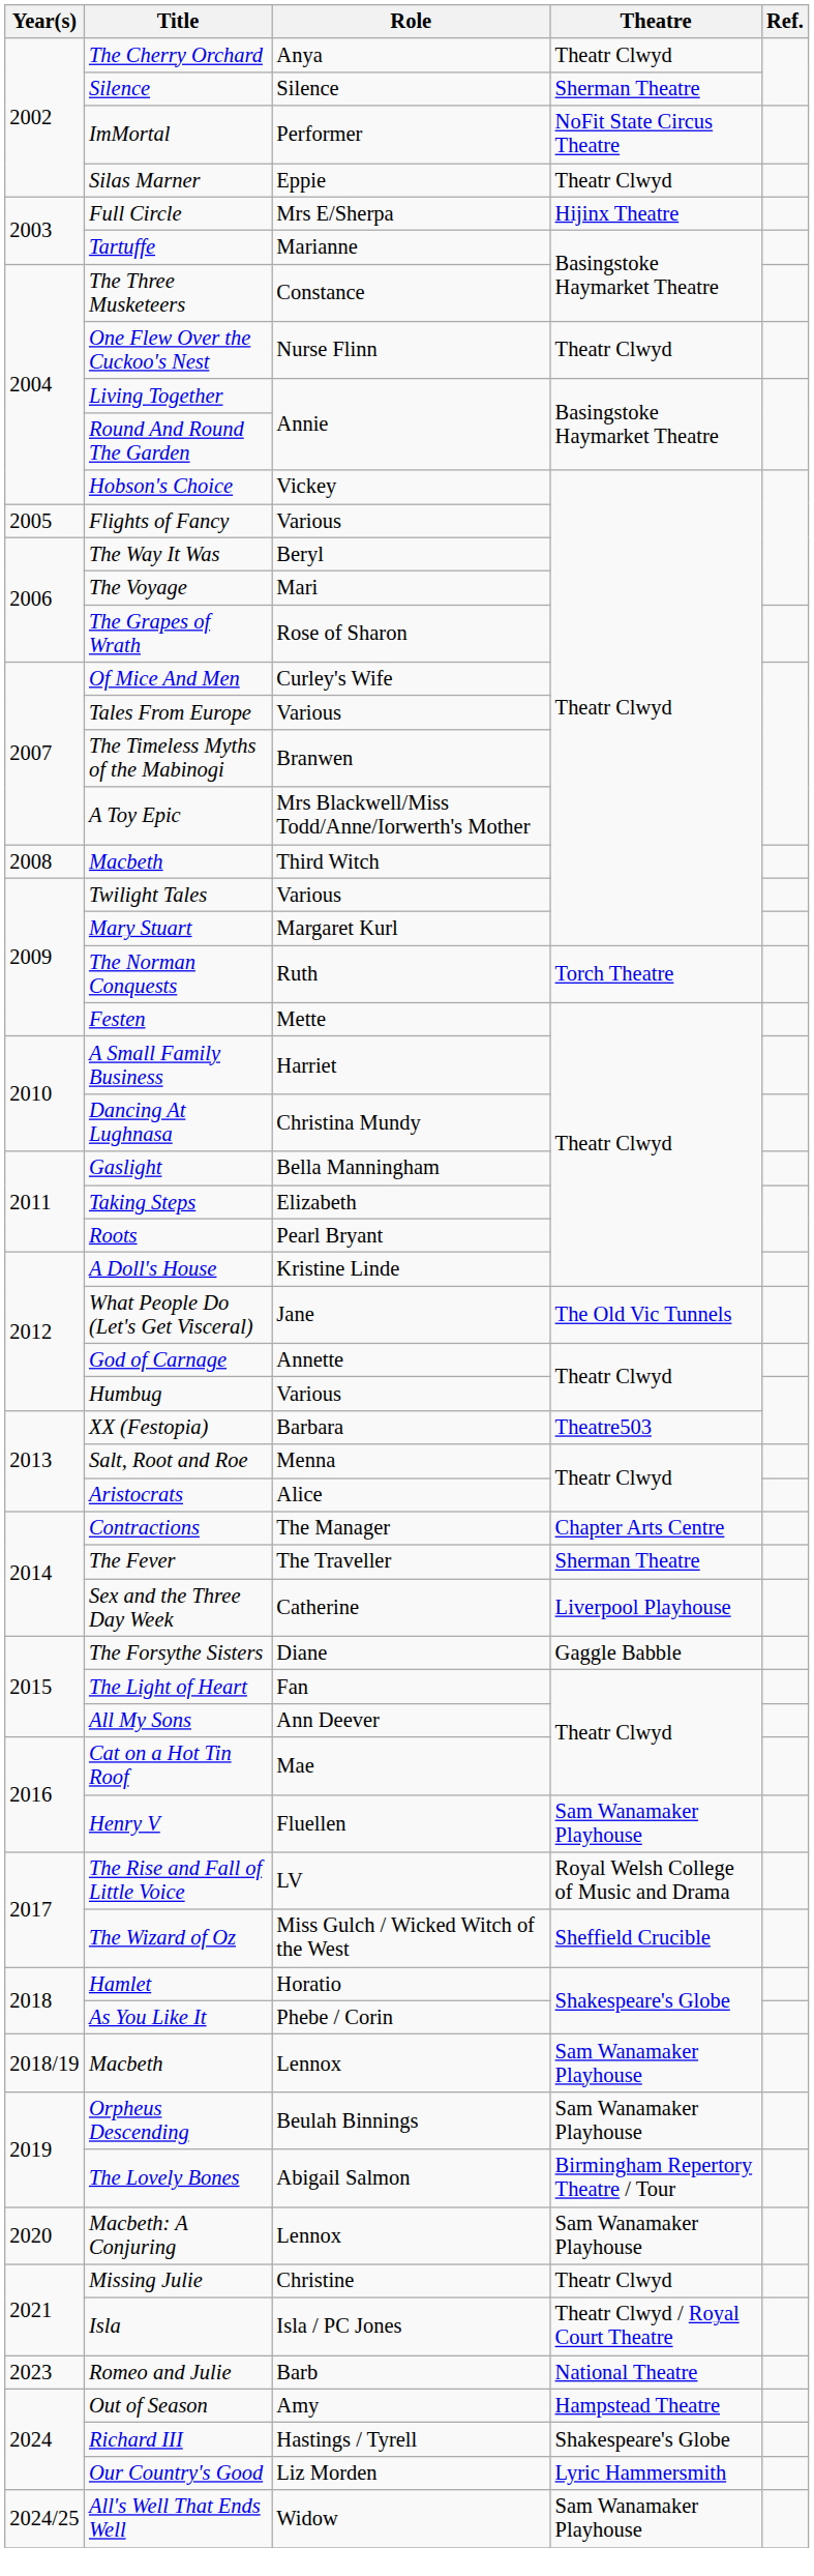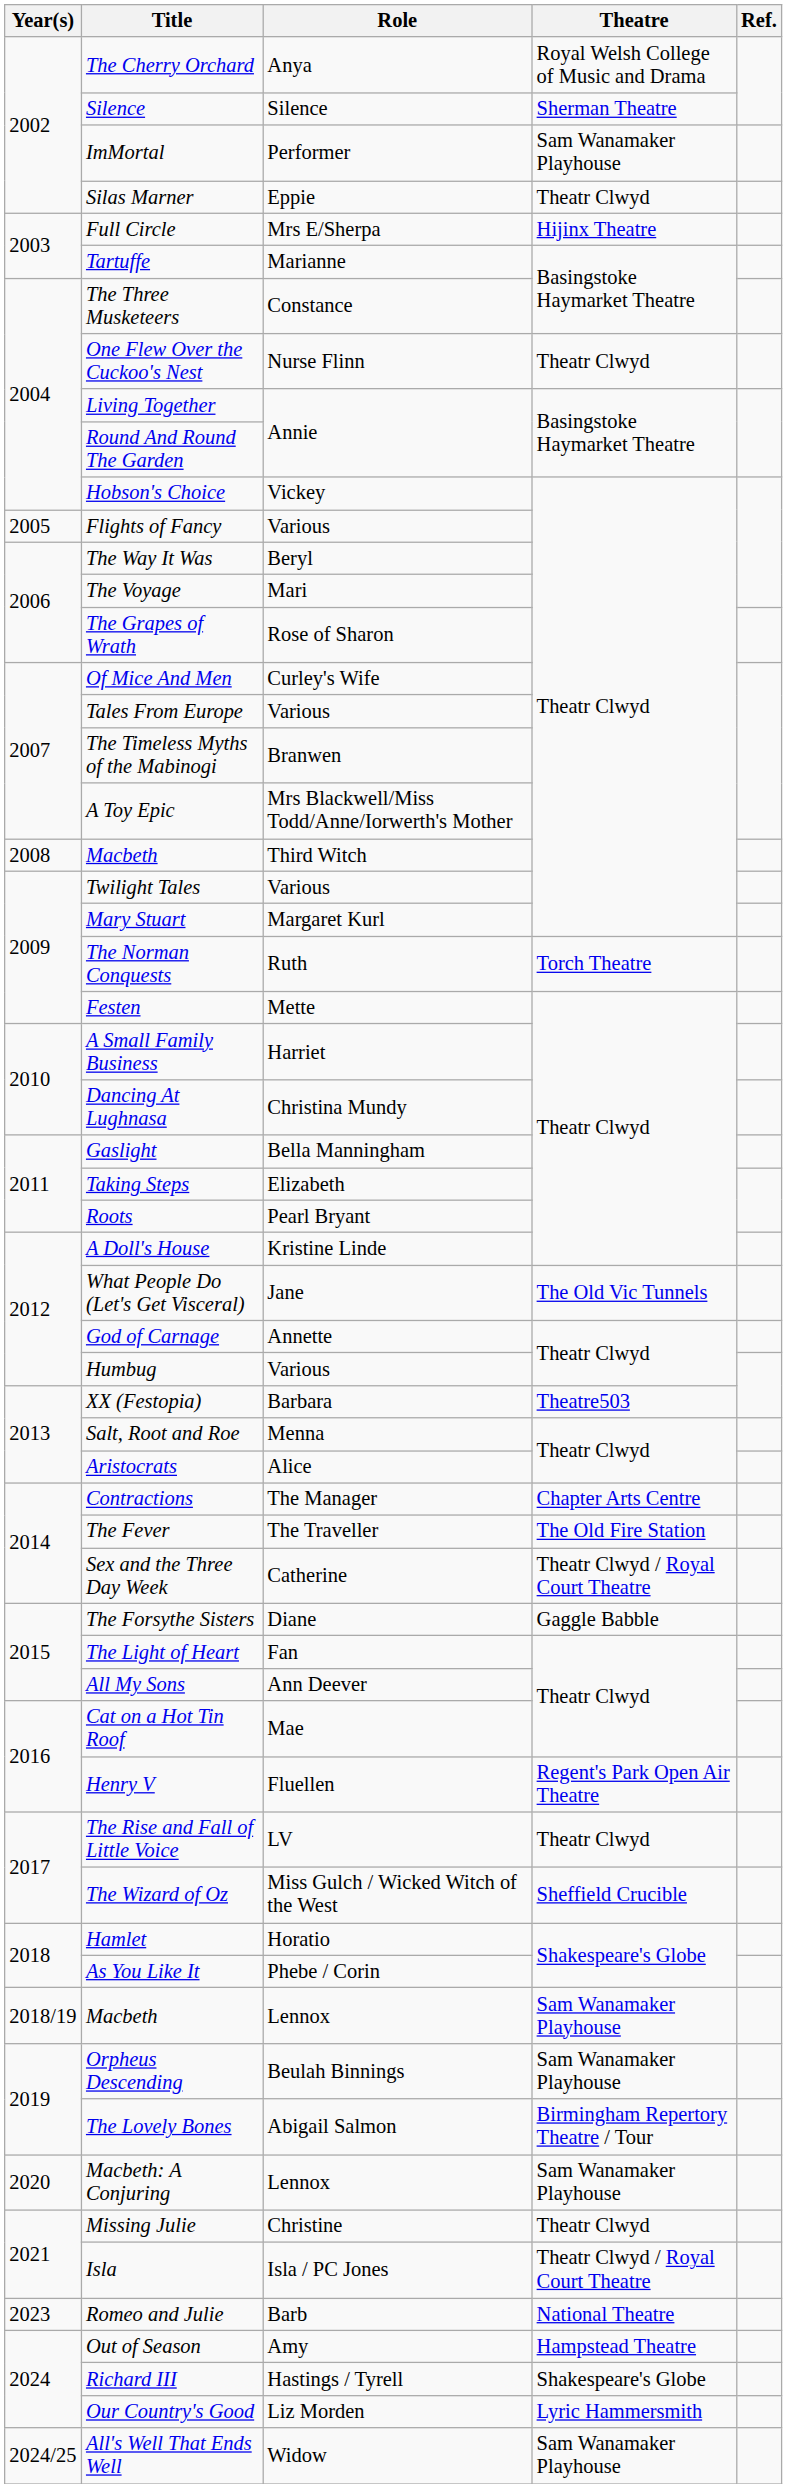 <table class="wikitable">
 <tr>
 <th>Year(s)</th>
 <th>Title</th>
 <th>Role</th>
 <th>Theatre</th>
 <th>Ref.</th>
 </tr>
 <tr>
 <td rowspan="4">2002</td>
 <td><em><a href='#'>The Cherry Orchard</a></em></td>
 <td>Anya</td>
-<td>Theatr Clwyd</td>
+<td>Royal Welsh College of Music and Drama</td>
 <td rowspan="2"></td>
 </tr>
 <tr>
 <td><em><a href='#'>Silence</a></em></td>
 <td>Silence</td>
 <td><a href='#'>Sherman Theatre</a></td>
 </tr>
 <tr>
 <td><em>ImMortal</em></td>
 <td>Performer</td>
-<td><a href='#'>NoFit State Circus Theatre</a></td>
+<td>Sam Wanamaker Playhouse</td>
 <td></td>
 </tr>
 <tr>
 <td><em>Silas Marner</em></td>
 <td>Eppie</td>
 <td>Theatr Clwyd</td>
 <td></td>
 </tr>
 <tr>
 <td rowspan="2">2003</td>
 <td><em>Full Circle</em></td>
 <td>Mrs E/Sherpa</td>
 <td><a href='#'>Hijinx Theatre</a></td>
 <td></td>
 </tr>
 <tr>
 <td><em><a href='#'>Tartuffe</a></em></td>
 <td>Marianne</td>
 <td rowspan="2">Basingstoke Haymarket Theatre</td>
 <td></td>
 </tr>
 <tr>
 <td rowspan="5">2004</td>
 <td><em>The Three Musketeers</em></td>
 <td>Constance</td>
 <td></td>
 </tr>
 <tr>
 <td><a href='#'><em>One Flew Over the Cuckoo's Nest</em></a></td>
 <td>Nurse Flinn</td>
 <td>Theatr Clwyd</td>
 <td></td>
 </tr>
 <tr>
 <td><em><a href='#'>Living Together</a></em></td>
 <td rowspan="2">Annie</td>
 <td rowspan="2">Basingstoke Haymarket Theatre</td>
 <td rowspan="2"></td>
 </tr>
 <tr>
 <td><em><a href='#'>Round And Round The Garden</a></em></td>
 </tr>
 <tr>
 <td><em><a href='#'>Hobson's Choice</a></em></td>
 <td>Vickey</td>
 <td rowspan="12">Theatr Clwyd</td>
 <td rowspan="4"></td>
 </tr>
 <tr>
 <td>2005</td>
 <td><em>Flights of Fancy</em></td>
 <td>Various</td>
 </tr>
 <tr>
 <td rowspan="3">2006</td>
 <td><em>The Way It Was</em></td>
 <td>Beryl</td>
 </tr>
 <tr>
 <td><em>The Voyage</em></td>
 <td>Mari</td>
 </tr>
 <tr>
 <td><em><a href='#'>The Grapes of Wrath</a></em></td>
 <td>Rose of Sharon</td>
 <td></td>
 </tr>
 <tr>
 <td rowspan="4">2007</td>
 <td><em><a href='#'>Of Mice And Men</a></em></td>
 <td>Curley's Wife</td>
 <td rowspan="4"></td>
 </tr>
 <tr>
 <td><em>Tales From Europe</em></td>
 <td>Various</td>
 </tr>
 <tr>
 <td><em>The Timeless Myths of the Mabinogi</em></td>
 <td>Branwen</td>
 </tr>
 <tr>
 <td><em>A Toy Epic</em></td>
 <td>Mrs Blackwell/Miss Todd/Anne/Iorwerth's Mother</td>
 </tr>
 <tr>
 <td>2008</td>
 <td><em><a href='#'>Macbeth</a></em></td>
 <td>Third Witch</td>
 <td></td>
 </tr>
 <tr>
 <td rowspan="4">2009</td>
 <td><em>Twilight Tales</em></td>
 <td>Various</td>
 <td></td>
 </tr>
 <tr>
 <td><em><a href='#'>Mary Stuart</a></em></td>
 <td>Margaret Kurl</td>
 <td></td>
 </tr>
 <tr>
 <td><em><a href='#'>The Norman Conquests</a></em></td>
 <td>Ruth</td>
 <td><a href='#'>Torch Theatre</a></td>
 <td></td>
 </tr>
 <tr>
 <td><em><a href='#'>Festen</a></em></td>
 <td>Mette</td>
 <td rowspan="7">Theatr Clwyd</td>
 <td></td>
 </tr>
 <tr>
 <td rowspan="2">2010</td>
 <td><em><a href='#'>A Small Family Business</a></em></td>
 <td>Harriet</td>
 <td></td>
 </tr>
 <tr>
 <td><em><a href='#'>Dancing At Lughnasa</a></em></td>
 <td>Christina Mundy</td>
 <td></td>
 </tr>
 <tr>
 <td rowspan="3">2011</td>
 <td><em><a href='#'>Gaslight</a></em></td>
 <td>Bella Manningham</td>
 <td></td>
 </tr>
 <tr>
 <td><em><a href='#'>Taking Steps</a></em></td>
 <td>Elizabeth</td>
 <td rowspan="2"></td>
 </tr>
 <tr>
 <td><em><a href='#'>Roots</a></em></td>
 <td>Pearl Bryant</td>
 </tr>
 <tr>
 <td rowspan="4">2012</td>
 <td><em><a href='#'>A Doll's House</a></em></td>
 <td>Kristine Linde</td>
 <td></td>
 </tr>
 <tr>
 <td><em>What People Do (Let's Get Visceral)</em></td>
 <td>Jane</td>
 <td><a href='#'>The Old Vic Tunnels</a></td>
 <td></td>
 </tr>
 <tr>
 <td><em><a href='#'>God of Carnage</a></em></td>
 <td>Annette</td>
 <td rowspan="2">Theatr Clwyd</td>
 <td></td>
 </tr>
 <tr>
 <td><em>Humbug</em></td>
 <td>Various</td>
 <td rowspan="2"></td>
 </tr>
 <tr>
 <td rowspan="3">2013</td>
 <td><em>XX (Festopia)</em></td>
 <td>Barbara</td>
 <td><a href='#'>Theatre503</a></td>
 </tr>
 <tr>
 <td><em>Salt, Root and Roe</em></td>
 <td>Menna</td>
 <td rowspan="2">Theatr Clwyd</td>
 <td></td>
 </tr>
 <tr>
 <td><em><a href='#'>Aristocrats</a></em></td>
 <td>Alice</td>
 <td></td>
 </tr>
 <tr>
 <td rowspan="3">2014</td>
 <td><em><a href='#'>Contractions</a></em></td>
 <td>The Manager</td>
 <td><a href='#'>Chapter Arts Centre</a></td>
 <td></td>
 </tr>
 <tr>
 <td><em>The Fever</em></td>
 <td>The Traveller</td>
-<td><a href='#'>Sherman Theatre</a></td>
+<td><a href='#'>The Old Fire Station</a></td>
 <td></td>
 </tr>
 <tr>
 <td><em>Sex and the Three Day Week</em></td>
 <td>Catherine</td>
-<td><a href='#'>Liverpool Playhouse</a></td>
+<td>Theatr Clwyd / <a href='#'>Royal Court Theatre</a></td>
 <td></td>
 </tr>
 <tr>
 <td rowspan="3">2015</td>
 <td><em>The Forsythe Sisters</em></td>
 <td>Diane</td>
 <td>Gaggle Babble</td>
 <td></td>
 </tr>
 <tr>
 <td><em><a href='#'>The Light of Heart</a></em></td>
 <td>Fan</td>
 <td rowspan="3">Theatr Clwyd</td>
 <td></td>
 </tr>
 <tr>
 <td><em><a href='#'>All My Sons</a></em></td>
 <td>Ann Deever</td>
 <td></td>
 </tr>
 <tr>
 <td rowspan="2">2016</td>
 <td><em><a href='#'>Cat on a Hot Tin Roof</a></em></td>
 <td>Mae</td>
 <td></td>
 </tr>
 <tr>
 <td><em><a href='#'>Henry V</a></em></td>
 <td>Fluellen</td>
-<td><a href='#'>Sam Wanamaker Playhouse</a></td>
+<td><a href='#'>Regent's Park Open Air Theatre</a></td>
 <td></td>
 </tr>
 <tr>
 <td rowspan="2">2017</td>
 <td><em><a href='#'>The Rise and Fall of Little Voice</a></em></td>
 <td>LV</td>
-<td>Royal Welsh College of Music and Drama</td>
+<td>Theatr Clwyd</td>
 <td></td>
 </tr>
 <tr>
 <td><em><a href='#'>The Wizard of Oz</a></em></td>
 <td>Miss Gulch / Wicked Witch of the West</td>
 <td><a href='#'>Sheffield Crucible</a></td>
 <td></td>
 </tr>
 <tr>
 <td rowspan="2">2018</td>
 <td><em><a href='#'>Hamlet</a></em></td>
 <td>Horatio</td>
 <td rowspan="2"><a href='#'>Shakespeare's Globe</a></td>
 <td></td>
 </tr>
 <tr>
 <td><em><a href='#'>As You Like It</a></em></td>
 <td>Phebe / Corin</td>
 <td></td>
 </tr>
 <tr>
 <td>2018/19</td>
 <td><em>Macbeth</em></td>
 <td>Lennox</td>
 <td><a href='#'>Sam Wanamaker Playhouse</a></td>
 <td></td>
 </tr>
 <tr>
 <td rowspan="2">2019</td>
 <td><em><a href='#'>Orpheus Descending</a></em></td>
 <td>Beulah Binnings</td>
 <td>Sam Wanamaker Playhouse</td>
 <td></td>
 </tr>
 <tr>
 <td><em><a href='#'>The Lovely Bones</a></em></td>
 <td>Abigail Salmon</td>
 <td><a href='#'>Birmingham Repertory Theatre</a> / Tour</td>
 <td></td>
 </tr>
 <tr>
 <td>2020</td>
 <td><em>Macbeth: A Conjuring</em></td>
 <td>Lennox</td>
 <td>Sam Wanamaker Playhouse</td>
 <td></td>
 </tr>
 <tr>
 <td rowspan="2">2021</td>
 <td><em>Missing Julie</em></td>
 <td>Christine</td>
 <td>Theatr Clwyd</td>
 <td></td>
 </tr>
 <tr>
 <td><em>Isla</em></td>
 <td>Isla / PC Jones</td>
 <td>Theatr Clwyd / <a href='#'>Royal Court Theatre</a></td>
 <td></td>
 </tr>
 <tr>
 <td>2023</td>
 <td><em>Romeo and Julie</em></td>
 <td>Barb</td>
 <td><a href='#'>National Theatre</a></td>
 <td></td>
 </tr>
 <tr>
 <td rowspan="3">2024</td>
 <td><em>Out of Season</em></td>
 <td>Amy</td>
 <td><a href='#'>Hampstead Theatre</a></td>
 <td></td>
 </tr>
 <tr>
 <td><a href='#'><em>Richard III</em></a></td>
 <td>Hastings / Tyrell</td>
 <td>Shakespeare's Globe</td>
 <td></td>
 </tr>
 <tr>
 <td><em><a href='#'>Our Country's Good</a></em></td>
 <td>Liz Morden</td>
 <td><a href='#'>Lyric Hammersmith</a></td>
 <td></td>
 </tr>
 <tr>
 <td>2024/25</td>
 <td><em><a href='#'>All's Well That Ends Well</a></em></td>
 <td>Widow</td>
 <td>Sam Wanamaker Playhouse</td>
 <td></td>
 </tr>
 </table>
